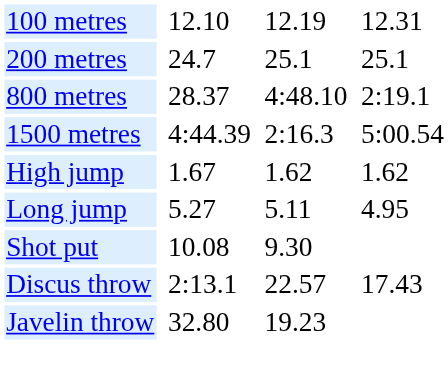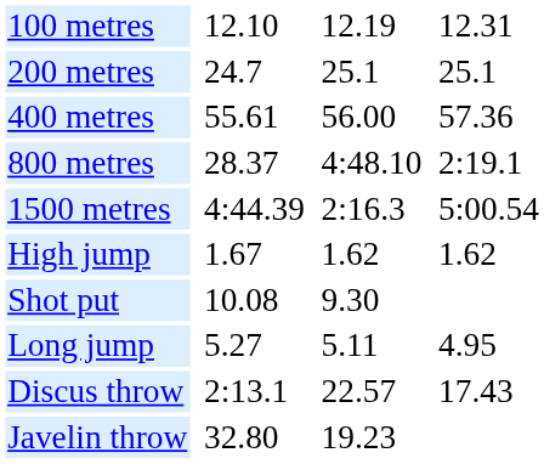 <table>
 <tr>
 <td bgcolor = DDEEFF><a href='#'>100 metres</a></td>
 <td></td>
 <td>12.10</td>
 <td></td>
 <td>12.19</td>
 <td></td>
 <td>12.31</td>
 </tr>
 <tr>
 <td bgcolor = DDEEFF><a href='#'>200 metres</a></td>
 <td></td>
 <td>24.7</td>
 <td></td>
 <td>25.1</td>
 <td></td>
 <td>25.1</td>
+</tr>
+<tr>
+<td bgcolor = DDEEFF><a href='#'>400 metres</a></td>
+<td></td>
+<td>55.61</td>
+<td></td>
+<td>56.00</td>
+<td></td>
+<td>57.36</td>
 </tr>
 <tr>
 <td bgcolor = DDEEFF><a href='#'>800 metres</a></td>
 <td></td>
 <td>28.37</td>
 <td></td>
 <td>4:48.10</td>
 <td></td>
 <td>2:19.1</td>
 </tr>
 <tr>
 <td bgcolor = DDEEFF><a href='#'>1500 metres</a></td>
 <td></td>
 <td>4:44.39</td>
 <td></td>
 <td>2:16.3</td>
 <td></td>
 <td>5:00.54</td>
 </tr>
 <tr>
 <td bgcolor = DDEEFF><a href='#'>High jump</a></td>
 <td></td>
 <td>1.67</td>
 <td></td>
 <td>1.62</td>
 <td></td>
 <td>1.62</td>
 </tr>
 <tr>
+<td bgcolor = DDEEFF><a href='#'>Shot put</a></td>
+<td></td>
+<td>10.08</td>
+<td></td>
+<td>9.30</td>
+<td></td>
+<td></td>
+</tr>
+<tr>
 <td bgcolor = DDEEFF><a href='#'>Long jump</a></td>
 <td></td>
 <td>5.27</td>
 <td></td>
 <td>5.11</td>
 <td></td>
 <td>4.95</td>
-</tr>
-<tr>
-<td bgcolor = DDEEFF><a href='#'>Shot put</a></td>
-<td></td>
-<td>10.08</td>
-<td></td>
-<td>9.30</td>
-<td></td>
-<td></td>
 </tr>
 <tr>
 <td bgcolor = DDEEFF><a href='#'>Discus throw</a></td>
 <td></td>
 <td>2:13.1</td>
 <td></td>
 <td>22.57</td>
 <td></td>
 <td>17.43</td>
 </tr>
 <tr>
 <td bgcolor = DDEEFF><a href='#'>Javelin throw</a></td>
 <td></td>
 <td>32.80</td>
 <td></td>
 <td>19.23</td>
 <td></td>
 <td></td>
 </tr>
 </table>
